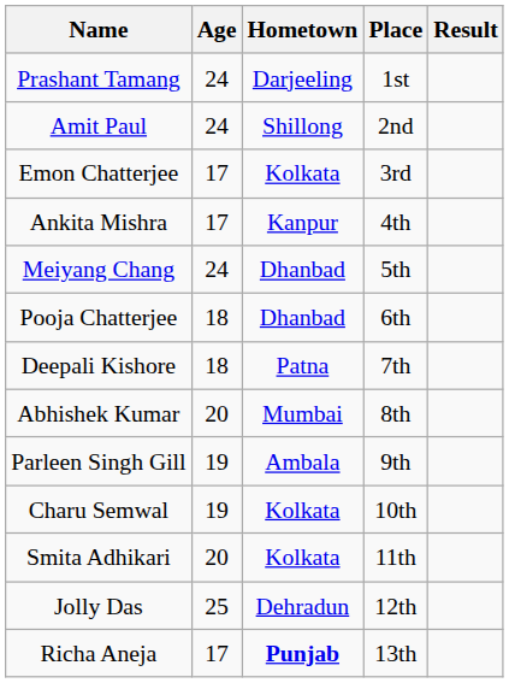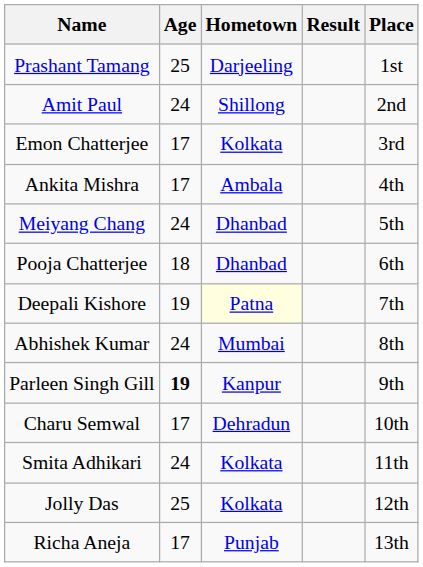 <table class="wikitable sortable" style=" text-align:center; line-height:25px; width:auto;">
 <tr>
 <th>Name</th>
 <th>Age</th>
 <th>Hometown</th>
+<th>Result</th>
 <th>Place</th>
-<th>Result</th>
 </tr>
 <tr>
 <td><a href='#'>Prashant Tamang</a></td>
-<td>24</td>
+<td>25</td>
 <td><a href='#'>Darjeeling</a></td>
+<td></td>
 <td>1st</td>
-<td></td>
 </tr>
 <tr>
 <td><a href='#'>Amit Paul</a></td>
 <td>24</td>
 <td><a href='#'>Shillong</a></td>
+<td></td>
 <td>2nd</td>
-<td></td>
 </tr>
 <tr>
 <td>Emon Chatterjee</td>
 <td>17</td>
 <td><a href='#'>Kolkata</a></td>
+<td></td>
 <td>3rd</td>
-<td></td>
 </tr>
 <tr>
 <td>Ankita Mishra</td>
 <td>17</td>
-<td><a href='#'>Kanpur</a></td>
+<td><a href='#'>Ambala</a></td>
+<td></td>
 <td>4th</td>
-<td></td>
 </tr>
 <tr>
 <td><a href='#'>Meiyang Chang</a></td>
 <td>24</td>
 <td><a href='#'>Dhanbad</a></td>
+<td></td>
 <td>5th</td>
-<td></td>
 </tr>
 <tr>
 <td>Pooja Chatterjee</td>
 <td>18</td>
 <td><a href='#'>Dhanbad</a></td>
+<td></td>
 <td>6th</td>
-<td></td>
 </tr>
 <tr>
 <td>Deepali Kishore</td>
-<td>18</td>
-<td><a href='#'>Patna</a></td>
+<td>19</td>
+<td style="background: lightyellow;"><a href='#'>Patna</a></td>
+<td></td>
 <td>7th</td>
-<td></td>
 </tr>
 <tr>
 <td>Abhishek Kumar</td>
-<td>20</td>
+<td>24</td>
 <td><a href='#'>Mumbai</a></td>
+<td></td>
 <td>8th</td>
-<td></td>
 </tr>
 <tr>
 <td>Parleen Singh Gill</td>
-<td>19</td>
-<td><a href='#'>Ambala</a></td>
+<td><strong>19</strong></td>
+<td><a href='#'>Kanpur</a></td>
+<td></td>
 <td>9th</td>
-<td></td>
 </tr>
 <tr>
 <td>Charu Semwal</td>
-<td>19</td>
-<td><a href='#'>Kolkata</a></td>
+<td>17</td>
+<td><a href='#'>Dehradun</a></td>
+<td></td>
 <td>10th</td>
-<td></td>
 </tr>
 <tr>
 <td>Smita Adhikari</td>
-<td>20</td>
+<td>24</td>
 <td><a href='#'>Kolkata</a></td>
+<td></td>
 <td>11th</td>
-<td></td>
 </tr>
 <tr>
 <td>Jolly Das</td>
 <td>25</td>
-<td><a href='#'>Dehradun</a></td>
+<td><a href='#'>Kolkata</a></td>
+<td></td>
 <td>12th</td>
-<td></td>
 </tr>
 <tr>
 <td>Richa Aneja</td>
 <td>17</td>
-<td><strong><a href='#'>Punjab</a></strong></td>
+<td><a href='#'>Punjab</a></td>
+<td></td>
 <td>13th</td>
-<td></td>
 </tr>
 </table>
